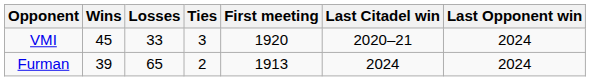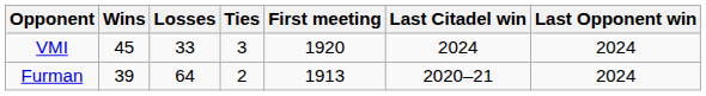 <table class="wikitable">
 <tr>
 <th>Opponent</th>
 <th>Wins</th>
 <th>Losses</th>
 <th>Ties</th>
 <th>First meeting</th>
 <th>Last Citadel win</th>
 <th>Last Opponent win</th>
 </tr>
 <tr align="center">
 <td><a href='#'>VMI</a></td>
 <td>45</td>
 <td>33</td>
 <td>3</td>
 <td>1920</td>
-<td>2020–21</td>
+<td>2024</td>
 <td>2024</td>
 </tr>
 <tr align="center">
 <td><a href='#'>Furman</a></td>
 <td>39</td>
-<td>65</td>
+<td>64</td>
 <td>2</td>
 <td>1913</td>
-<td>2024</td>
+<td>2020–21</td>
 <td>2024</td>
 </tr>
 </table>
